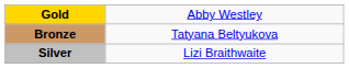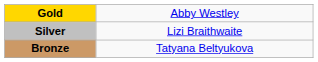 <table class="wikitable" style="text-align:center; " width="35%">
 <tr>
 <td bgcolor="gold"><strong>Gold</strong></td>
 <td><a href='#'>Abby Westley</a><br>  <small><em></em></small></td>
 </tr>
 <tr>
+<td bgcolor="silver"><strong>Silver</strong></td>
+<td><a href='#'>Lizi Braithwaite</a><br>  <small><em></em></small></td>
+</tr>
+<tr>
 <td bgcolor="CC9966"><strong>Bronze</strong></td>
 <td><a href='#'>Tatyana Beltyukova</a><br>  <small><em></em></small></td>
 </tr>
-<tr>
-<td bgcolor="silver"><strong>Silver</strong></td>
-<td><a href='#'>Lizi Braithwaite</a><br>  <small><em></em></small></td>
-</tr>
 </table>
